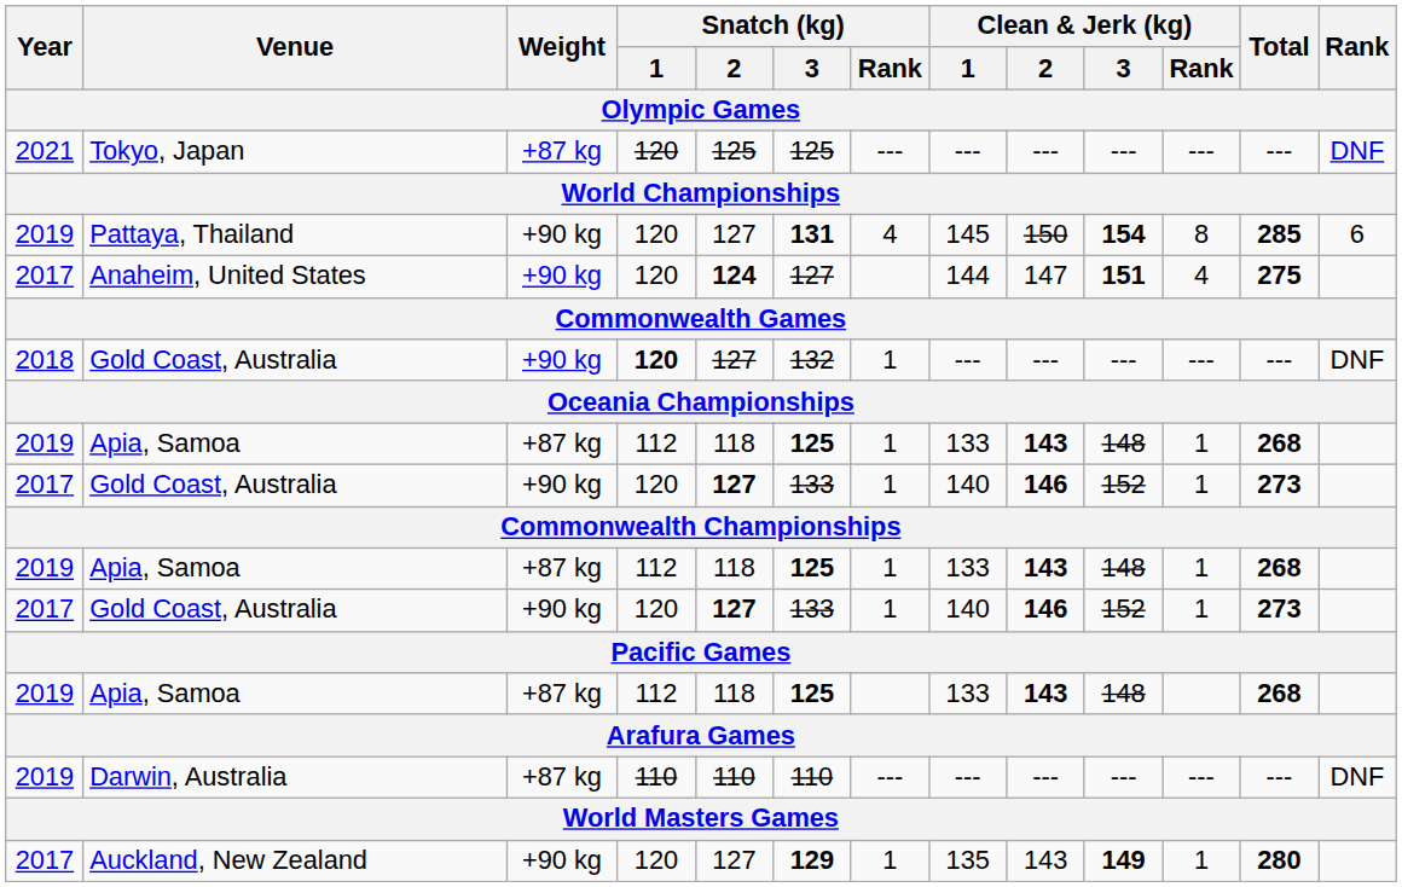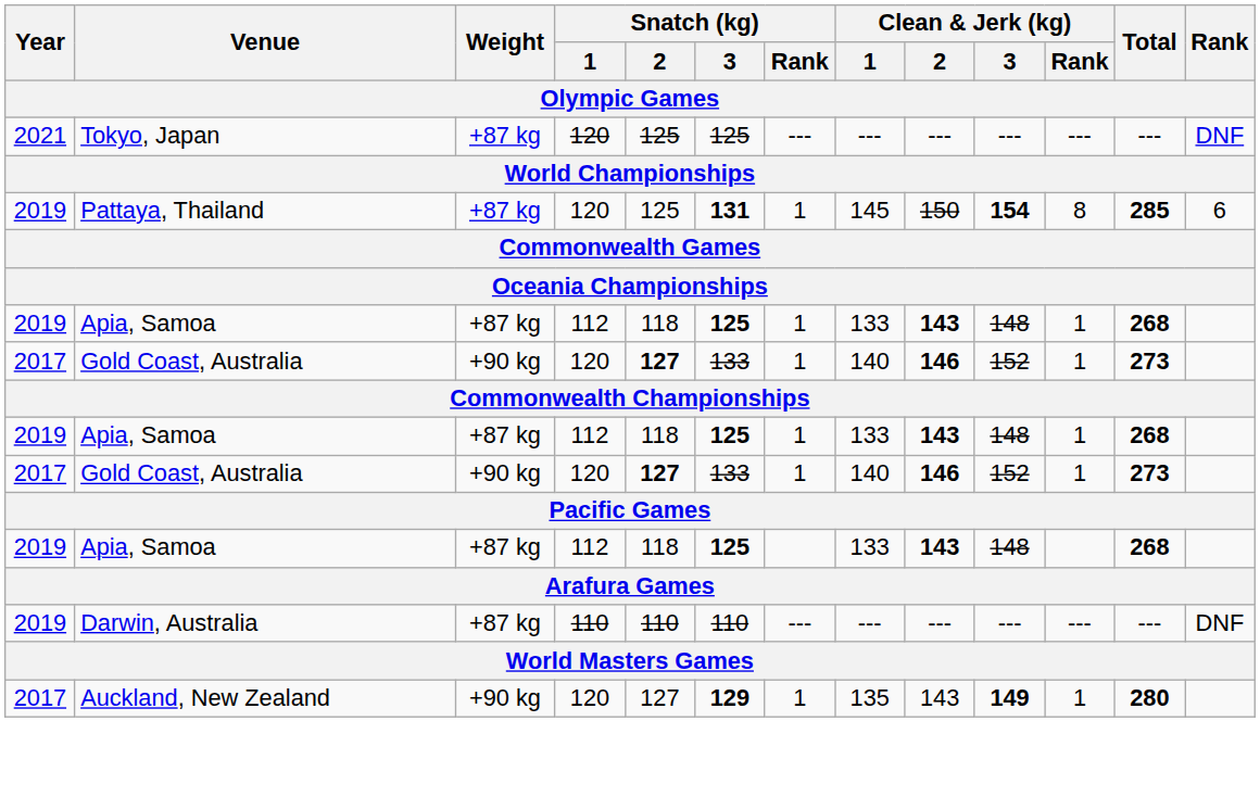 <table class="wikitable" style="text-align:center;">
 <tr>
 <th rowspan="2" style="width:40px;">Year</th>
 <th rowspan="2" style="width:250px;">Venue</th>
 <th rowspan="2" style="width:60px;">Weight</th>
 <th colspan=4>Snatch (kg)</th>
 <th colspan=4>Clean & Jerk (kg)</th>
 <th rowspan="2" style="width:40px;">Total</th>
 <th rowspan="2" style="width:40px;">Rank</th>
 </tr>
 <tr>
 <th width=40>1</th>
 <th width=40>2</th>
 <th width=40>3</th>
 <th width=40>Rank</th>
 <th width=40>1</th>
 <th width=40>2</th>
 <th width=40>3</th>
 <th width=40>Rank</th>
 </tr>
 <tr>
 <th colspan=13><a href='#'>Olympic Games</a></th>
 </tr>
 <tr>
 <td><a href='#'>2021</a></td>
 <td align=left> <a href='#'>Tokyo</a>, Japan</td>
 <td><a href='#'>+87 kg</a></td>
 <td><s>120</s></td>
 <td><s>125</s></td>
 <td><s>125</s></td>
 <td>---</td>
 <td>---</td>
 <td>---</td>
 <td>---</td>
 <td>---</td>
 <td>---</td>
 <td><a href='#'>DNF</a></td>
 </tr>
 <tr>
 <th colspan=13><a href='#'>World Championships</a></th>
 </tr>
 <tr>
 <td><a href='#'>2019</a></td>
 <td align=left> <a href='#'>Pattaya</a>, Thailand</td>
-<td>+90 kg</td>
+<td><a href='#'>+87 kg</a></td>
 <td>120</td>
-<td>127</td>
+<td>125</td>
 <td><strong>131</strong></td>
-<td>4</td>
+<td>1</td>
 <td>145</td>
 <td><s>150</s></td>
 <td><strong>154</strong></td>
 <td>8</td>
 <td><strong>285</strong></td>
 <td>6</td>
 </tr>
 <tr>
-<td><a href='#'>2017</a></td>
-<td align=left> <a href='#'>Anaheim</a>, United States</td>
-<td><a href='#'>+90 kg</a></td>
-<td>120</td>
-<td><strong>124</strong></td>
-<td><s>127</s></td>
-<td><strong></strong></td>
-<td>144</td>
-<td>147</td>
-<td><strong>151</strong></td>
-<td>4</td>
-<td><strong>275</strong></td>
-<td><strong></strong></td>
-</tr>
-<tr>
 <th colspan=13><a href='#'>Commonwealth Games</a></th>
-</tr>
-<tr>
-<td><a href='#'>2018</a></td>
-<td align=left> <a href='#'>Gold Coast</a>, Australia</td>
-<td><a href='#'>+90 kg</a></td>
-<td><strong>120</strong></td>
-<td><s>127</s></td>
-<td><s>132</s></td>
-<td>1</td>
-<td>---</td>
-<td>---</td>
-<td>---</td>
-<td>---</td>
-<td>---</td>
-<td>DNF</td>
 </tr>
 <tr>
 <th colspan=13><a href='#'>Oceania Championships</a></th>
 </tr>
 <tr>
 <td><a href='#'>2019</a></td>
 <td align=left> <a href='#'>Apia</a>, Samoa</td>
 <td>+87 kg</td>
 <td>112</td>
 <td>118</td>
 <td><strong>125</strong></td>
 <td>1</td>
 <td>133</td>
 <td><strong>143</strong></td>
 <td><s>148</s></td>
 <td>1</td>
 <td><strong>268</strong></td>
 <td><strong></strong></td>
 </tr>
 <tr>
 <td><a href='#'>2017</a></td>
 <td align=left> <a href='#'>Gold Coast</a>, Australia</td>
 <td>+90 kg</td>
 <td>120</td>
 <td><strong>127</strong></td>
 <td><s>133</s></td>
 <td>1</td>
 <td>140</td>
 <td><strong>146</strong></td>
 <td><s>152</s></td>
 <td>1</td>
 <td><strong>273</strong></td>
 <td><strong></strong></td>
 </tr>
 <tr>
 <th colspan=13><a href='#'>Commonwealth Championships</a></th>
 </tr>
 <tr>
 <td><a href='#'>2019</a></td>
 <td align=left> <a href='#'>Apia</a>, Samoa</td>
 <td>+87 kg</td>
 <td>112</td>
 <td>118</td>
 <td><strong>125</strong></td>
 <td>1</td>
 <td>133</td>
 <td><strong>143</strong></td>
 <td><s>148</s></td>
 <td>1</td>
 <td><strong>268</strong></td>
 <td><strong></strong></td>
 </tr>
 <tr>
 <td><a href='#'>2017</a></td>
 <td align=left> <a href='#'>Gold Coast</a>, Australia</td>
 <td>+90 kg</td>
 <td>120</td>
 <td><strong>127</strong></td>
 <td><s>133</s></td>
 <td>1</td>
 <td>140</td>
 <td><strong>146</strong></td>
 <td><s>152</s></td>
 <td>1</td>
 <td><strong>273</strong></td>
 <td><strong></strong></td>
 </tr>
 <tr>
 <th colspan=13><a href='#'>Pacific Games</a></th>
 </tr>
 <tr>
 <td><a href='#'>2019</a></td>
 <td align=left> <a href='#'>Apia</a>, Samoa</td>
 <td>+87 kg</td>
 <td>112</td>
 <td>118</td>
 <td><strong>125</strong></td>
 <td><strong></strong></td>
 <td>133</td>
 <td><strong>143</strong></td>
 <td><s>148</s></td>
 <td><strong></strong></td>
 <td><strong>268</strong></td>
 <td><strong></strong></td>
 </tr>
 <tr>
 <th colspan=13><a href='#'>Arafura Games</a></th>
 </tr>
 <tr>
 <td><a href='#'>2019</a></td>
 <td align=left> <a href='#'>Darwin</a>, Australia</td>
 <td>+87 kg</td>
 <td><s>110</s></td>
 <td><s>110</s></td>
 <td><s>110</s></td>
 <td>---</td>
 <td>---</td>
 <td>---</td>
 <td>---</td>
 <td>---</td>
 <td>---</td>
 <td>DNF</td>
 </tr>
 <tr>
 <th colspan=13><a href='#'>World Masters Games</a></th>
 </tr>
 <tr>
 <td><a href='#'>2017</a></td>
 <td align=left> <a href='#'>Auckland</a>, New Zealand</td>
 <td>+90 kg</td>
 <td>120</td>
 <td>127</td>
 <td><strong>129</strong></td>
 <td>1</td>
 <td>135</td>
 <td>143</td>
 <td><strong>149</strong></td>
 <td>1</td>
 <td><strong>280</strong></td>
 <td><strong></strong></td>
 </tr>
 </table>
